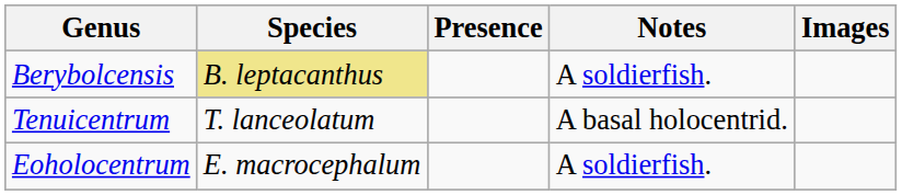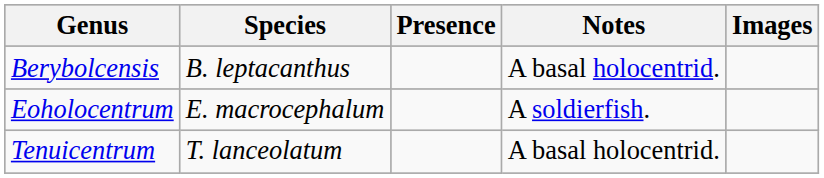 <table class="wikitable" align="center">
 <tr>
 <th>Genus</th>
 <th>Species</th>
 <th>Presence</th>
 <th>Notes</th>
 <th>Images</th>
 </tr>
 <tr>
 <td><em><a href='#'>Berybolcensis</a></em></td>
-<td style="background: khaki;"><em>B. leptacanthus</em></td>
+<td><em>B. leptacanthus</em></td>
+<td></td>
+<td>A basal <a href='#'>holocentrid</a>.</td>
+<td></td>
+</tr>
+<tr>
+<td><em><a href='#'>Eoholocentrum</a></em></td>
+<td><em>E. macrocephalum</em></td>
 <td></td>
 <td>A <a href='#'>soldierfish</a>.</td>
 <td></td>
 </tr>
 <tr>
 <td><em><a href='#'>Tenuicentrum</a></em></td>
 <td><em>T. lanceolatum</em></td>
 <td></td>
 <td>A basal holocentrid.</td>
 <td></td>
 </tr>
-<tr>
-<td><em><a href='#'>Eoholocentrum</a></em></td>
-<td><em>E. macrocephalum</em></td>
-<td></td>
-<td>A <a href='#'>soldierfish</a>.</td>
-<td></td>
-</tr>
 </table>
